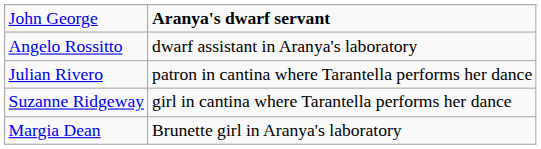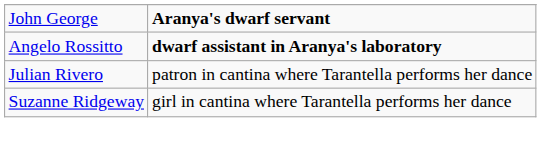 <table class=wikitable>
 <tr>
 </tr>
 <tr>
 <td><a href='#'>John George</a></td>
 <td><strong>Aranya's dwarf servant</strong></td>
 </tr>
 <tr>
 <td><a href='#'>Angelo Rossitto</a></td>
-<td>dwarf assistant in Aranya's laboratory</td>
+<td><strong>dwarf assistant in Aranya's laboratory</strong></td>
 </tr>
 <tr>
 <td><a href='#'>Julian Rivero</a></td>
 <td>patron in cantina where Tarantella performs her dance</td>
 </tr>
 <tr>
 <td><a href='#'>Suzanne Ridgeway</a></td>
 <td>girl in cantina where Tarantella performs her dance</td>
 </tr>
-<tr>
-<td><a href='#'>Margia Dean</a></td>
-<td>Brunette girl in Aranya's laboratory</td>
-</tr>
 </table>
